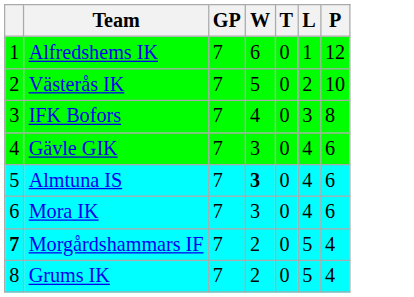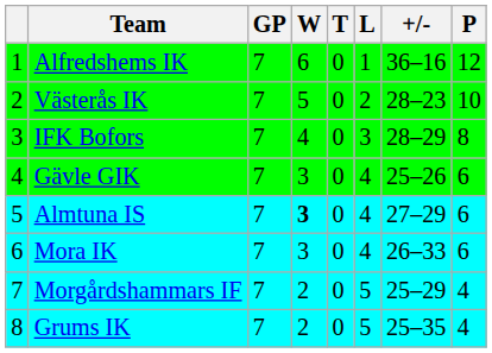 <table class="wikitable">
 <tr>
 <th></th>
 <th>Team</th>
 <th>GP</th>
 <th>W</th>
 <th>T</th>
 <th>L</th>
+<th>+/-</th>
 <th>P</th>
 </tr>
 <tr style="background:#00FF00">
 <td>1</td>
 <td><a href='#'>Alfredshems IK</a></td>
 <td>7</td>
 <td>6</td>
 <td>0</td>
 <td>1</td>
+<td>36–16</td>
 <td>12</td>
 </tr>
 <tr style="background:#00FF00">
 <td>2</td>
 <td><a href='#'>Västerås IK</a></td>
 <td>7</td>
 <td>5</td>
 <td>0</td>
 <td>2</td>
+<td>28–23</td>
 <td>10</td>
 </tr>
 <tr style="background:#00FF00">
 <td>3</td>
 <td><a href='#'>IFK Bofors</a></td>
 <td>7</td>
 <td>4</td>
 <td>0</td>
 <td>3</td>
+<td>28–29</td>
 <td>8</td>
 </tr>
 <tr style="background:#00FF00">
 <td>4</td>
 <td><a href='#'>Gävle GIK</a></td>
 <td>7</td>
 <td>3</td>
 <td>0</td>
 <td>4</td>
+<td>25–26</td>
 <td>6</td>
 </tr>
 <tr style="background:#00FFFF">
 <td>5</td>
 <td><a href='#'>Almtuna IS</a></td>
 <td>7</td>
 <td><strong>3</strong></td>
 <td>0</td>
 <td>4</td>
+<td>27–29</td>
 <td>6</td>
 </tr>
 <tr style="background:#00FFFF">
 <td>6</td>
 <td><a href='#'>Mora IK</a></td>
 <td>7</td>
 <td>3</td>
 <td>0</td>
 <td>4</td>
+<td>26–33</td>
 <td>6</td>
 </tr>
 <tr style="background:#00FFFF">
-<td><strong>7</strong></td>
+<td>7</td>
 <td><a href='#'>Morgårdshammars IF</a></td>
 <td>7</td>
 <td>2</td>
 <td>0</td>
 <td>5</td>
+<td>25–29</td>
 <td>4</td>
 </tr>
 <tr style="background:#00FFFF">
 <td>8</td>
 <td><a href='#'>Grums IK</a></td>
 <td>7</td>
 <td>2</td>
 <td>0</td>
 <td>5</td>
+<td>25–35</td>
 <td>4</td>
 </tr>
 </table>
